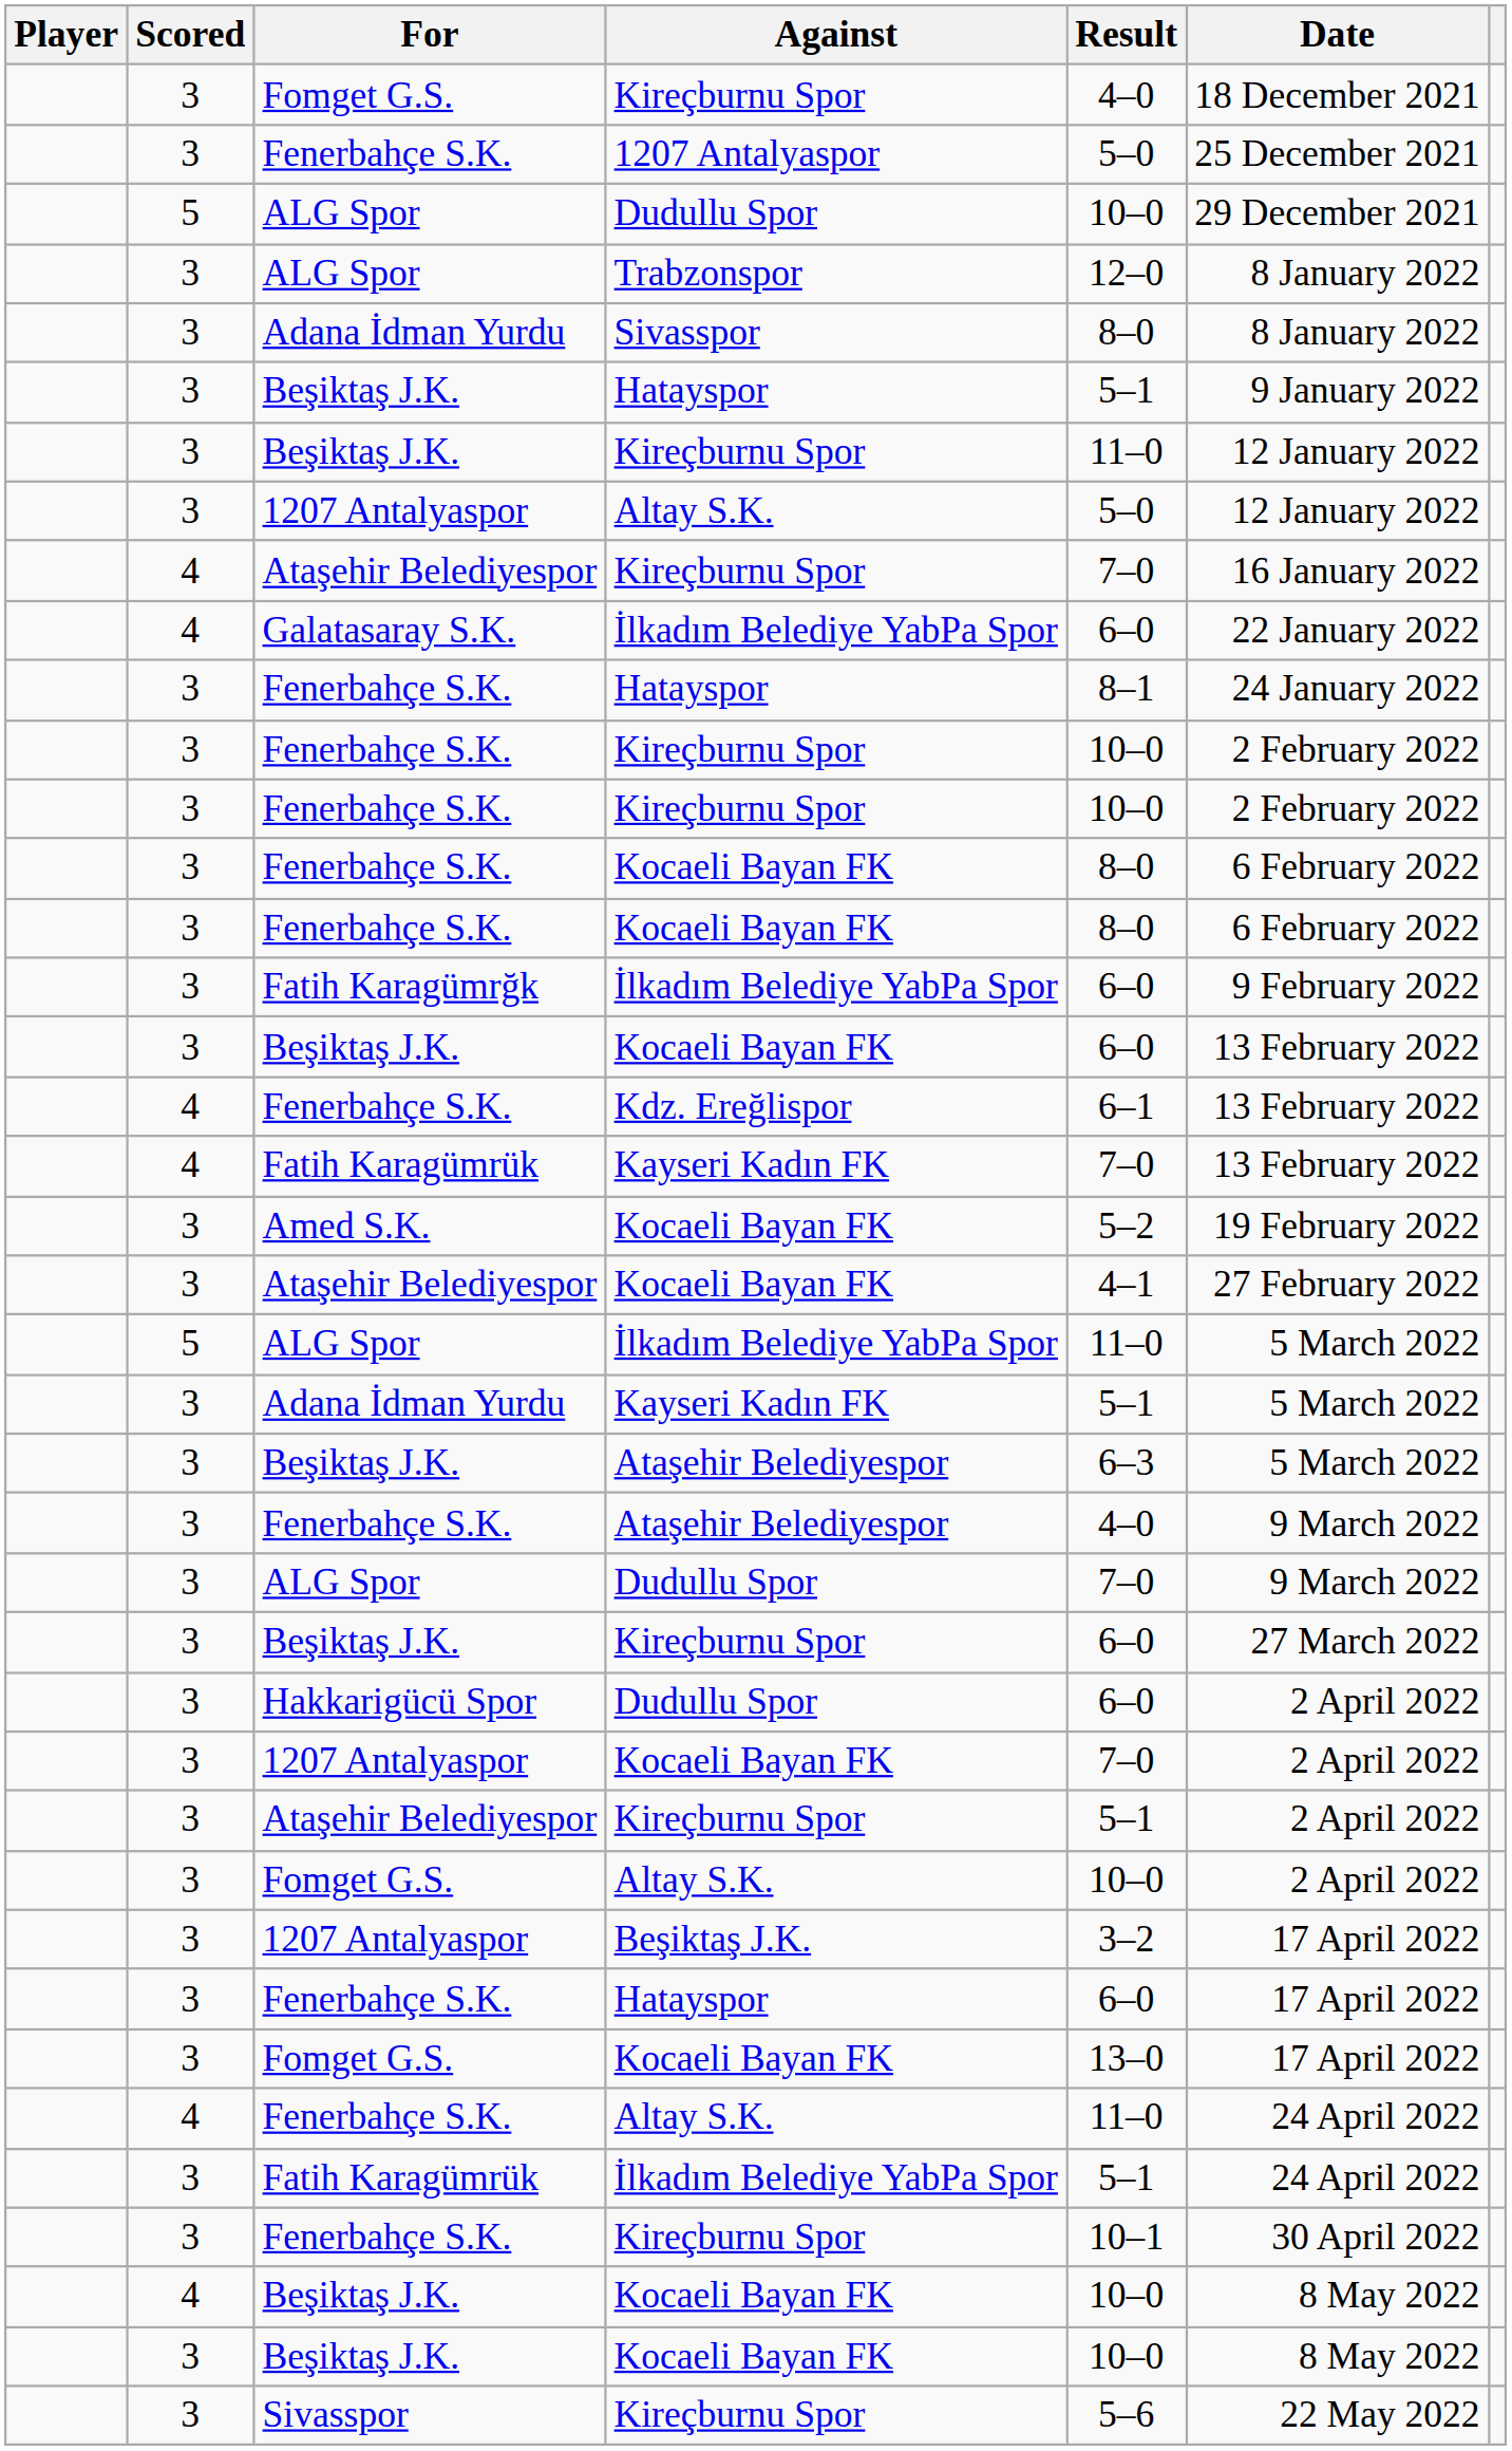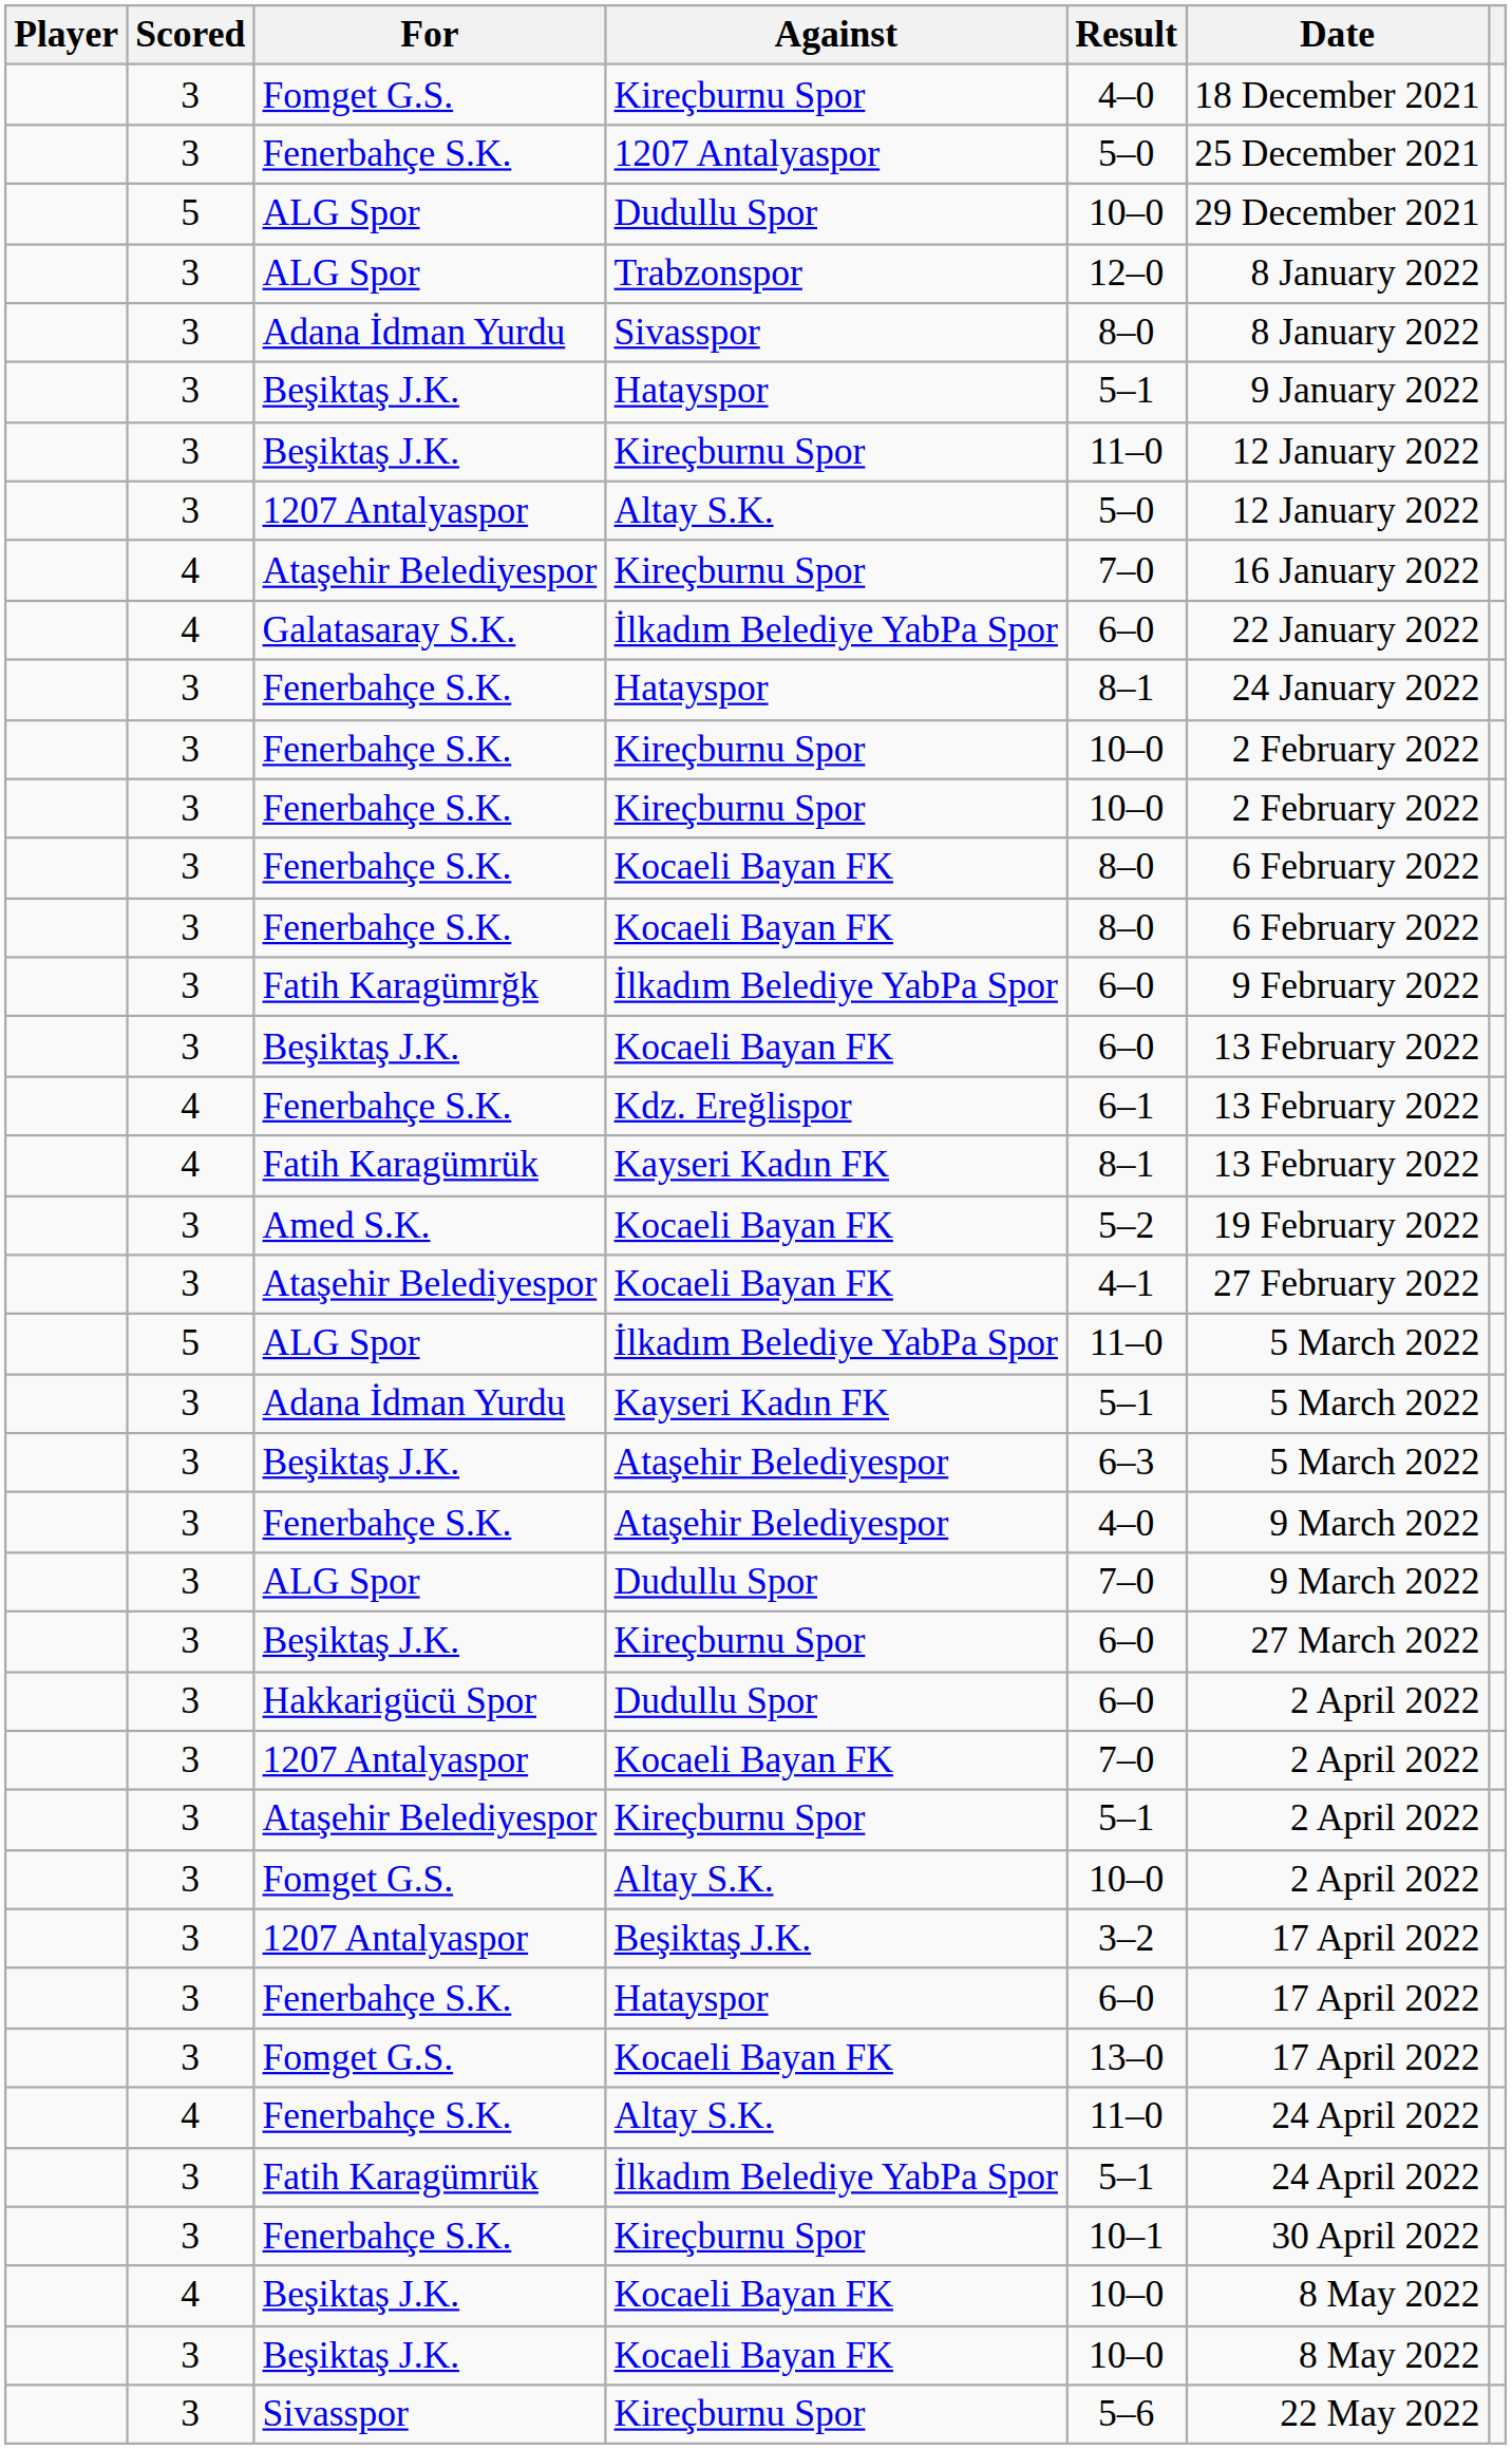 <table class="wikitable sortable">
 <tr>
 <th>Player</th>
 <th>Scored</th>
 <th>For</th>
 <th>Against</th>
 <th>Result</th>
 <th>Date</th>
 <th></th>
 </tr>
 <tr>
 <td> </td>
 <td align=center>3</td>
 <td><a href='#'>Fomget G.S.</a></td>
 <td><a href='#'>Kireçburnu Spor</a></td>
 <td align=center>4–0</td>
 <td align=right>18 December 2021</td>
 <td></td>
 </tr>
 <tr>
 <td> </td>
 <td align=center>3</td>
 <td><a href='#'>Fenerbahçe S.K.</a></td>
 <td><a href='#'>1207 Antalyaspor</a></td>
 <td align=center>5–0</td>
 <td align=right>25 December 2021</td>
 <td></td>
 </tr>
 <tr>
 <td> </td>
 <td align=center>5</td>
 <td><a href='#'>ALG Spor</a></td>
 <td><a href='#'>Dudullu Spor</a></td>
 <td align=center>10–0</td>
 <td align=right>29 December 2021</td>
 <td></td>
 </tr>
 <tr>
 <td> </td>
 <td align=center>3</td>
 <td><a href='#'>ALG Spor</a></td>
 <td><a href='#'>Trabzonspor</a></td>
 <td align=center>12–0</td>
 <td align=right>8 January 2022</td>
 <td></td>
 </tr>
 <tr>
 <td> </td>
 <td align=center>3</td>
 <td><a href='#'>Adana İdman Yurdu</a></td>
 <td><a href='#'>Sivasspor</a></td>
 <td align=center>8–0</td>
 <td align=right>8 January 2022</td>
 <td></td>
 </tr>
 <tr>
 <td> </td>
 <td align=center>3</td>
 <td><a href='#'>Beşiktaş J.K.</a></td>
 <td><a href='#'>Hatayspor</a></td>
 <td align=center>5–1</td>
 <td align=right>9 January 2022</td>
 <td></td>
 </tr>
 <tr>
 <td> </td>
 <td align=center>3</td>
 <td><a href='#'>Beşiktaş J.K.</a></td>
 <td><a href='#'>Kireçburnu Spor</a></td>
 <td align=center>11–0</td>
 <td align=right>12 January 2022</td>
 <td></td>
 </tr>
 <tr>
 <td> </td>
 <td align=center>3</td>
 <td><a href='#'>1207 Antalyaspor</a></td>
 <td><a href='#'>Altay S.K.</a></td>
 <td align=center>5–0</td>
 <td align=right>12 January 2022</td>
 <td></td>
 </tr>
 <tr>
 <td> </td>
 <td align=center>4</td>
 <td><a href='#'>Ataşehir Belediyespor</a></td>
 <td><a href='#'>Kireçburnu Spor</a></td>
 <td align=center>7–0</td>
 <td align=right>16 January 2022</td>
 <td></td>
 </tr>
 <tr>
 <td> </td>
 <td align=center>4</td>
 <td><a href='#'>Galatasaray S.K.</a></td>
 <td><a href='#'>İlkadım Belediye YabPa Spor</a></td>
 <td align=center>6–0</td>
 <td align=right>22 January 2022</td>
 <td></td>
 </tr>
 <tr>
 <td> </td>
 <td align=center>3</td>
 <td><a href='#'>Fenerbahçe S.K.</a></td>
 <td><a href='#'>Hatayspor</a></td>
 <td align=center>8–1</td>
 <td align=right>24 January 2022</td>
 <td></td>
 </tr>
 <tr>
 <td> </td>
 <td align=center>3</td>
 <td><a href='#'>Fenerbahçe S.K.</a></td>
 <td><a href='#'>Kireçburnu Spor</a></td>
 <td align=center>10–0</td>
 <td align=right>2 February 2022</td>
 <td></td>
 </tr>
 <tr>
 <td> </td>
 <td align=center>3</td>
 <td><a href='#'>Fenerbahçe S.K.</a></td>
 <td><a href='#'>Kireçburnu Spor</a></td>
 <td align=center>10–0</td>
 <td align=right>2 February 2022</td>
 <td></td>
 </tr>
 <tr>
 <td> </td>
 <td align=center>3</td>
 <td><a href='#'>Fenerbahçe S.K.</a></td>
 <td><a href='#'>Kocaeli Bayan FK</a></td>
 <td align=center>8–0</td>
 <td align=right>6 February 2022</td>
 <td></td>
 </tr>
 <tr>
 <td> </td>
 <td align=center>3</td>
 <td><a href='#'>Fenerbahçe S.K.</a></td>
 <td><a href='#'>Kocaeli Bayan FK</a></td>
 <td align=center>8–0</td>
 <td align=right>6 February 2022</td>
 <td></td>
 </tr>
 <tr>
 <td> </td>
 <td align=center>3</td>
 <td><a href='#'>Fatih Karagümrğk</a></td>
 <td><a href='#'>İlkadım Belediye YabPa Spor</a></td>
 <td align=center>6–0</td>
 <td align=right>9 February 2022</td>
 <td></td>
 </tr>
 <tr>
 <td> </td>
 <td align=center>3</td>
 <td><a href='#'>Beşiktaş J.K.</a></td>
 <td><a href='#'>Kocaeli Bayan FK</a></td>
 <td align=center>6–0</td>
 <td align=right>13 February 2022</td>
 <td></td>
 </tr>
 <tr>
 <td> </td>
 <td align=center>4</td>
 <td><a href='#'>Fenerbahçe S.K.</a></td>
 <td><a href='#'>Kdz. Ereğlispor</a></td>
 <td align=center>6–1</td>
 <td align=right>13 February 2022</td>
 <td></td>
 </tr>
 <tr>
 <td> </td>
 <td align=center>4</td>
 <td><a href='#'>Fatih Karagümrük</a></td>
 <td><a href='#'>Kayseri Kadın FK</a></td>
-<td align=center>7–0</td>
+<td align=center>8–1</td>
 <td align=right>13 February 2022</td>
 <td></td>
 </tr>
 <tr>
 <td> </td>
 <td align=center>3</td>
 <td><a href='#'>Amed S.K.</a></td>
 <td><a href='#'>Kocaeli Bayan FK</a></td>
 <td align=center>5–2</td>
 <td align=right>19 February 2022</td>
 <td></td>
 </tr>
 <tr>
 <td> </td>
 <td align=center>3</td>
 <td><a href='#'>Ataşehir Belediyespor</a></td>
 <td><a href='#'>Kocaeli Bayan FK</a></td>
 <td align=center>4–1</td>
 <td align=right>27 February 2022</td>
 <td></td>
 </tr>
 <tr>
 <td> </td>
 <td align=center>5</td>
 <td><a href='#'>ALG Spor</a></td>
 <td><a href='#'>İlkadım Belediye YabPa Spor</a></td>
 <td align=center>11–0</td>
 <td align=right>5 March 2022</td>
 <td></td>
 </tr>
 <tr>
 <td> </td>
 <td align=center>3</td>
 <td><a href='#'>Adana İdman Yurdu</a></td>
 <td><a href='#'>Kayseri Kadın FK</a></td>
 <td align=center>5–1</td>
 <td align=right>5 March 2022</td>
 <td></td>
 </tr>
 <tr>
 <td> </td>
 <td align=center>3</td>
 <td><a href='#'>Beşiktaş J.K.</a></td>
 <td><a href='#'>Ataşehir Belediyespor</a></td>
 <td align=center>6–3</td>
 <td align=right>5 March 2022</td>
 <td></td>
 </tr>
 <tr>
 <td> </td>
 <td align=center>3</td>
 <td><a href='#'>Fenerbahçe S.K.</a></td>
 <td><a href='#'>Ataşehir Belediyespor</a></td>
 <td align=center>4–0</td>
 <td align=right>9 March 2022</td>
 <td></td>
 </tr>
 <tr>
 <td> </td>
 <td align=center>3</td>
 <td><a href='#'>ALG Spor</a></td>
 <td><a href='#'>Dudullu Spor</a></td>
 <td align=center>7–0</td>
 <td align=right>9 March 2022</td>
 <td></td>
 </tr>
 <tr>
 <td> </td>
 <td align=center>3</td>
 <td><a href='#'>Beşiktaş J.K.</a></td>
 <td><a href='#'>Kireçburnu Spor</a></td>
 <td align=center>6–0</td>
 <td align=right>27 March 2022</td>
 <td></td>
 </tr>
 <tr>
 <td> </td>
 <td align=center>3</td>
 <td><a href='#'>Hakkarigücü Spor</a></td>
 <td><a href='#'>Dudullu Spor</a></td>
 <td align=center>6–0</td>
 <td align=right>2 April 2022</td>
 <td></td>
 </tr>
 <tr>
 <td> </td>
 <td align=center>3</td>
 <td><a href='#'>1207 Antalyaspor</a></td>
 <td><a href='#'>Kocaeli Bayan FK</a></td>
 <td align=center>7–0</td>
 <td align=right>2 April 2022</td>
 <td></td>
 </tr>
 <tr>
 <td> </td>
 <td align=center>3</td>
 <td><a href='#'>Ataşehir Belediyespor</a></td>
 <td><a href='#'>Kireçburnu Spor</a></td>
 <td align=center>5–1</td>
 <td align=right>2 April 2022</td>
 <td></td>
 </tr>
 <tr>
 <td> </td>
 <td align=center>3</td>
 <td><a href='#'>Fomget G.S.</a></td>
 <td><a href='#'>Altay S.K.</a></td>
 <td align=center>10–0</td>
 <td align=right>2 April 2022</td>
 <td></td>
 </tr>
 <tr>
 <td> </td>
 <td align=center>3</td>
 <td><a href='#'>1207 Antalyaspor</a></td>
 <td><a href='#'>Beşiktaş J.K.</a></td>
 <td align=center>3–2</td>
 <td align=right>17 April 2022</td>
 <td></td>
 </tr>
 <tr>
 <td> </td>
 <td align=center>3</td>
 <td><a href='#'>Fenerbahçe S.K.</a></td>
 <td><a href='#'>Hatayspor</a></td>
 <td align=center>6–0</td>
 <td align=right>17 April 2022</td>
 <td></td>
 </tr>
 <tr>
 <td> </td>
 <td align=center>3</td>
 <td><a href='#'>Fomget G.S.</a></td>
 <td><a href='#'>Kocaeli Bayan FK</a></td>
 <td align=center>13–0</td>
 <td align=right>17 April 2022</td>
 <td></td>
 </tr>
 <tr>
 <td> </td>
 <td align=center>4</td>
 <td><a href='#'>Fenerbahçe S.K.</a></td>
 <td><a href='#'>Altay S.K.</a></td>
 <td align=center>11–0</td>
 <td align=right>24 April 2022</td>
 <td></td>
 </tr>
 <tr>
 <td> </td>
 <td align=center>3</td>
 <td><a href='#'>Fatih Karagümrük</a></td>
 <td><a href='#'>İlkadım Belediye YabPa Spor</a></td>
 <td align=center>5–1</td>
 <td align=right>24 April 2022</td>
 <td></td>
 </tr>
 <tr>
 <td> </td>
 <td align=center>3</td>
 <td><a href='#'>Fenerbahçe S.K.</a></td>
 <td><a href='#'>Kireçburnu Spor</a></td>
 <td align=center>10–1</td>
 <td align=right>30 April 2022</td>
 <td></td>
 </tr>
 <tr>
 <td> </td>
 <td align=center>4</td>
 <td><a href='#'>Beşiktaş J.K.</a></td>
 <td><a href='#'>Kocaeli Bayan FK</a></td>
 <td align=center>10–0</td>
 <td align=right>8 May 2022</td>
 <td></td>
 </tr>
 <tr>
 <td> </td>
 <td align=center>3</td>
 <td><a href='#'>Beşiktaş J.K.</a></td>
 <td><a href='#'>Kocaeli Bayan FK</a></td>
 <td align=center>10–0</td>
 <td align=right>8 May 2022</td>
 <td></td>
 </tr>
 <tr>
 <td> </td>
 <td align=center>3</td>
 <td><a href='#'>Sivasspor</a></td>
 <td><a href='#'>Kireçburnu Spor</a></td>
 <td align=center>5–6</td>
 <td align=right>22 May 2022</td>
 <td></td>
 </tr>
 </table>
